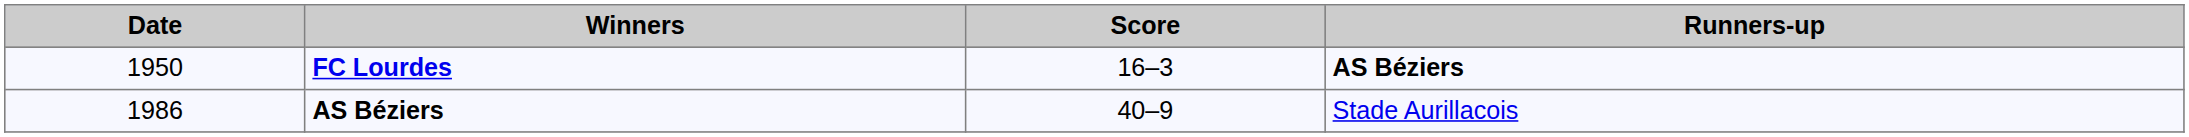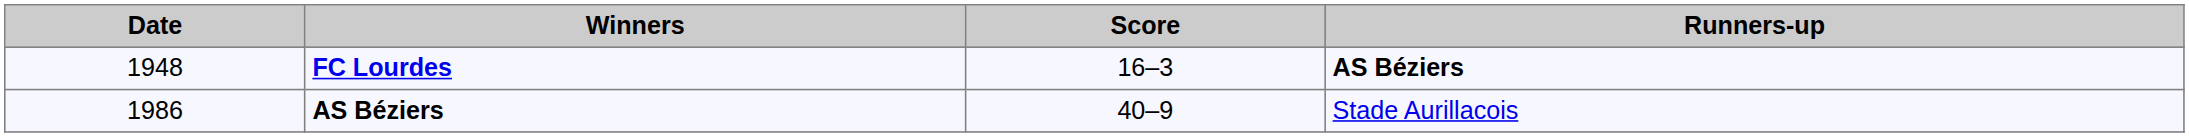 <table cellpadding="4" cellspacing="0" border="1" style="background:#f7f8ff; width:70%; font-size:100%; border:gray solid 1px; border-collapse:collapse;">
 <tr style="background:#ccc;">
 <td align=center><strong>Date</strong></td>
 <td align=center><strong>Winners</strong></td>
 <td align=center><strong>Score</strong></td>
 <td align=center><strong>Runners-up</strong></td>
 </tr>
 <tr>
-<td align=center>1950</td>
+<td align=center>1948</td>
 <td><strong><a href='#'>FC Lourdes</a> </strong></td>
 <td align=center>16–3</td>
 <td><strong>AS Béziers</strong></td>
 </tr>
 <tr>
 <td align=center>1986</td>
 <td><strong>AS Béziers</strong></td>
 <td align=center>40–9</td>
 <td><a href='#'>Stade Aurillacois</a></td>
 </tr>
 </table>
